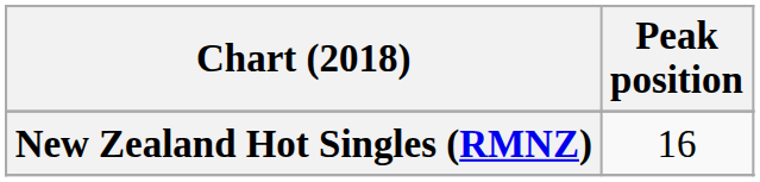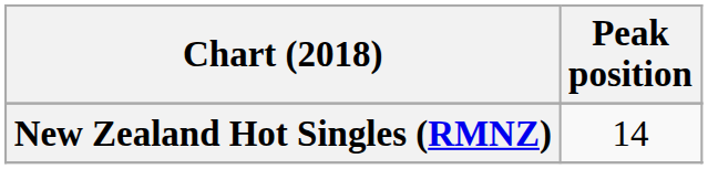 <table class="wikitable sortable plainrowheaders" style="text-align:center">
 <tr>
 <th scope="col">Chart (2018)</th>
 <th scope="col">Peak<br>position</th>
 </tr>
 <tr>
 </tr>
 <tr>
 <th scope="row">New Zealand Hot Singles (<a href='#'>RMNZ</a>)</th>
-<td>16</td>
+<td>14</td>
 </tr>
 <tr>
 </tr>
 <tr>
 </tr>
 <tr>
 </tr>
 <tr>
 </tr>
 </table>
